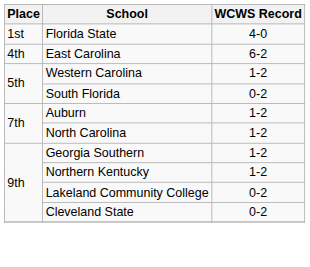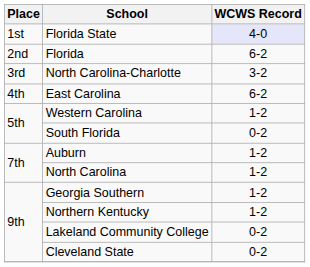 <table class="wikitable">
 <tr>
 <th>Place</th>
 <th>School</th>
 <th align="center">WCWS Record</th>
 </tr>
 <tr>
 <td>1st</td>
 <td>Florida State</td>
-<td align="center">4-0</td>
+<td align="center" style="background: lavender;">4-0</td>
+</tr>
+<tr>
+<td>2nd</td>
+<td>Florida</td>
+<td align="center">6-2</td>
+</tr>
+<tr>
+<td>3rd</td>
+<td>North Carolina-Charlotte</td>
+<td align="center">3-2</td>
 </tr>
 <tr>
 <td>4th</td>
 <td>East Carolina</td>
 <td align="center">6-2</td>
 </tr>
 <tr>
 <td rowspan="2">5th</td>
 <td>Western Carolina</td>
 <td align="center">1-2</td>
 </tr>
 <tr>
 <td>South Florida</td>
 <td align="center">0-2</td>
 </tr>
 <tr>
 <td rowspan="2">7th</td>
 <td>Auburn</td>
 <td align="center">1-2</td>
 </tr>
 <tr>
 <td>North Carolina</td>
 <td align="center">1-2</td>
 </tr>
 <tr>
 <td rowspan="4">9th</td>
 <td>Georgia Southern</td>
 <td align="center">1-2</td>
 </tr>
 <tr>
 <td>Northern Kentucky</td>
 <td align="center">1-2</td>
 </tr>
 <tr>
 <td>Lakeland Community College</td>
 <td align="center">0-2</td>
 </tr>
 <tr>
 <td>Cleveland State</td>
 <td align="center">0-2</td>
 </tr>
 <tr>
 </tr>
 </table>
